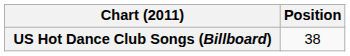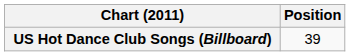 <table class="wikitable sortable plainrowheaders" style="text-align:center;">
 <tr>
 <th scope="col" style="width:18.5em;">Chart (2011)</th>
 <th scope="col">Position</th>
 </tr>
 <tr>
 <th scope="row">US Hot Dance Club Songs (<em>Billboard</em>)</th>
-<td>38</td>
+<td>39</td>
 </tr>
 </table>
